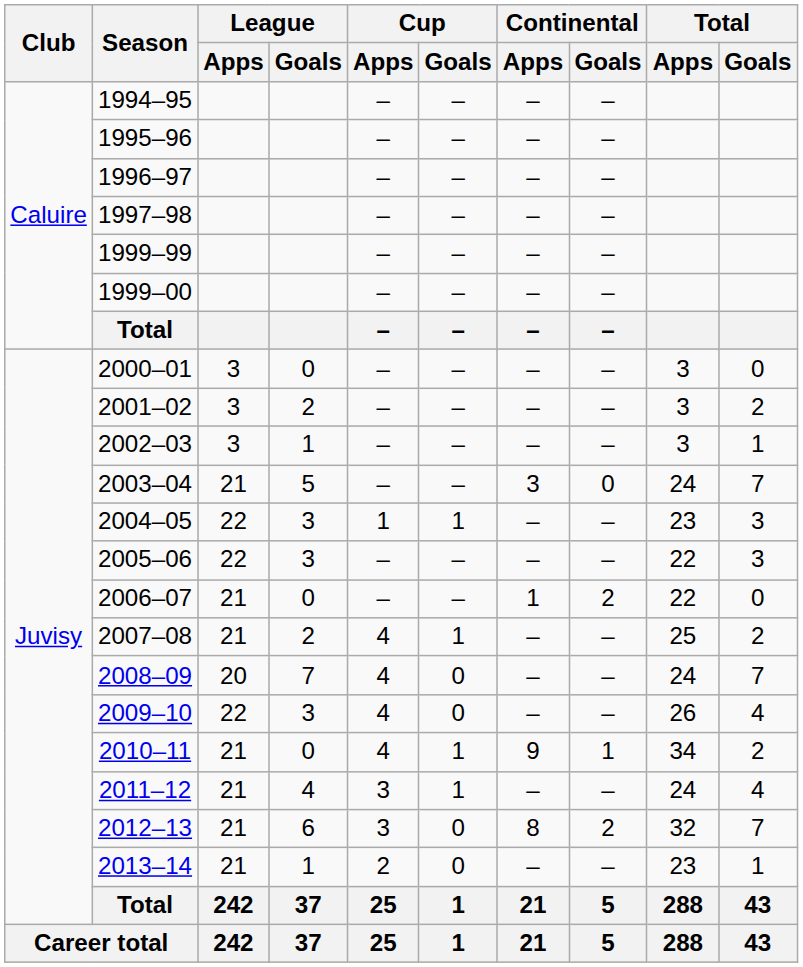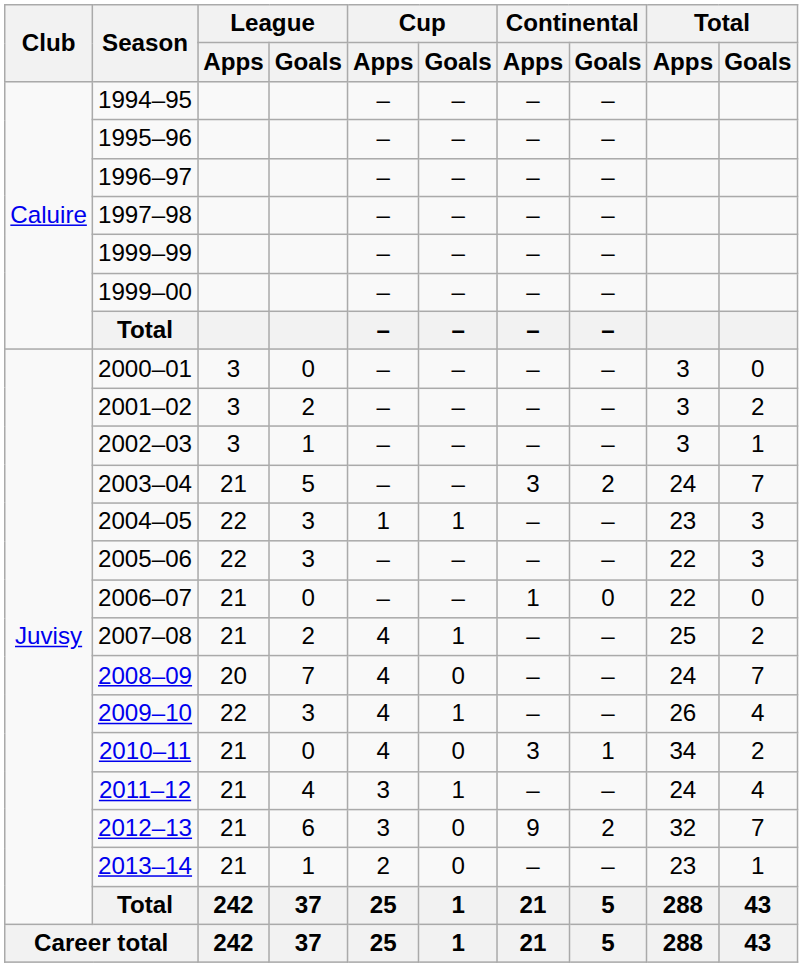 <table class="wikitable" style="text-align: center;">
 <tr>
 <th rowspan="2">Club</th>
 <th rowspan="2">Season</th>
 <th colspan="2">League</th>
 <th colspan="2">Cup</th>
 <th colspan="2">Continental</th>
 <th colspan="2">Total</th>
 </tr>
 <tr>
 <th>Apps</th>
 <th>Goals</th>
 <th>Apps</th>
 <th>Goals</th>
 <th>Apps</th>
 <th>Goals</th>
 <th>Apps</th>
 <th>Goals</th>
 </tr>
 <tr>
 <td rowspan="7"><a href='#'>Caluire</a></td>
 <td>1994–95</td>
 <td></td>
 <td></td>
 <td>–</td>
 <td>–</td>
 <td>–</td>
 <td>–</td>
 <td></td>
 <td></td>
 </tr>
 <tr>
 <td>1995–96</td>
 <td></td>
 <td></td>
 <td>–</td>
 <td>–</td>
 <td>–</td>
 <td>–</td>
 <td></td>
 <td></td>
 </tr>
 <tr>
 <td>1996–97</td>
 <td></td>
 <td></td>
 <td>–</td>
 <td>–</td>
 <td>–</td>
 <td>–</td>
 <td></td>
 <td></td>
 </tr>
 <tr>
 <td>1997–98</td>
 <td></td>
 <td></td>
 <td>–</td>
 <td>–</td>
 <td>–</td>
 <td>–</td>
 <td></td>
 <td></td>
 </tr>
 <tr>
 <td>1999–99</td>
 <td></td>
 <td></td>
 <td>–</td>
 <td>–</td>
 <td>–</td>
 <td>–</td>
 <td></td>
 <td></td>
 </tr>
 <tr>
 <td>1999–00</td>
 <td></td>
 <td></td>
 <td>–</td>
 <td>–</td>
 <td>–</td>
 <td>–</td>
 <td></td>
 <td></td>
 </tr>
 <tr>
 <th>Total</th>
 <th></th>
 <th></th>
 <th>–</th>
 <th>–</th>
 <th>–</th>
 <th>–</th>
 <th></th>
 <th></th>
 </tr>
 <tr>
 <td rowspan="15"><a href='#'>Juvisy</a></td>
 <td>2000–01</td>
 <td>3</td>
 <td>0</td>
 <td>–</td>
 <td>–</td>
 <td>–</td>
 <td>–</td>
 <td>3</td>
 <td>0</td>
 </tr>
 <tr>
 <td>2001–02</td>
 <td>3</td>
 <td>2</td>
 <td>–</td>
 <td>–</td>
 <td>–</td>
 <td>–</td>
 <td>3</td>
 <td>2</td>
 </tr>
 <tr>
 <td>2002–03</td>
 <td>3</td>
 <td>1</td>
 <td>–</td>
 <td>–</td>
 <td>–</td>
 <td>–</td>
 <td>3</td>
 <td>1</td>
 </tr>
 <tr>
 <td>2003–04</td>
 <td>21</td>
 <td>5</td>
 <td>–</td>
 <td>–</td>
 <td>3</td>
-<td>0</td>
+<td>2</td>
 <td>24</td>
 <td>7</td>
 </tr>
 <tr>
 <td>2004–05</td>
 <td>22</td>
 <td>3</td>
 <td>1</td>
 <td>1</td>
 <td>–</td>
 <td>–</td>
 <td>23</td>
 <td>3</td>
 </tr>
 <tr>
 <td>2005–06</td>
 <td>22</td>
 <td>3</td>
 <td>–</td>
 <td>–</td>
 <td>–</td>
 <td>–</td>
 <td>22</td>
 <td>3</td>
 </tr>
 <tr>
 <td>2006–07</td>
 <td>21</td>
 <td>0</td>
 <td>–</td>
 <td>–</td>
 <td>1</td>
-<td>2</td>
+<td>0</td>
 <td>22</td>
 <td>0</td>
 </tr>
 <tr>
 <td>2007–08</td>
 <td>21</td>
 <td>2</td>
 <td>4</td>
 <td>1</td>
 <td>–</td>
 <td>–</td>
 <td>25</td>
 <td>2</td>
 </tr>
 <tr>
 <td><a href='#'>2008–09</a></td>
 <td>20</td>
 <td>7</td>
 <td>4</td>
 <td>0</td>
 <td>–</td>
 <td>–</td>
 <td>24</td>
 <td>7</td>
 </tr>
 <tr>
 <td><a href='#'>2009–10</a></td>
 <td>22</td>
 <td>3</td>
 <td>4</td>
-<td>0</td>
+<td>1</td>
 <td>–</td>
 <td>–</td>
 <td>26</td>
 <td>4</td>
 </tr>
 <tr>
 <td><a href='#'>2010–11</a></td>
 <td>21</td>
 <td>0</td>
 <td>4</td>
-<td>1</td>
-<td>9</td>
+<td>0</td>
+<td>3</td>
 <td>1</td>
 <td>34</td>
 <td>2</td>
 </tr>
 <tr>
 <td><a href='#'>2011–12</a></td>
 <td>21</td>
 <td>4</td>
 <td>3</td>
 <td>1</td>
 <td>–</td>
 <td>–</td>
 <td>24</td>
 <td>4</td>
 </tr>
 <tr>
 <td><a href='#'>2012–13</a></td>
 <td>21</td>
 <td>6</td>
 <td>3</td>
 <td>0</td>
-<td>8</td>
+<td>9</td>
 <td>2</td>
 <td>32</td>
 <td>7</td>
 </tr>
 <tr>
 <td><a href='#'>2013–14</a></td>
 <td>21</td>
 <td>1</td>
 <td>2</td>
 <td>0</td>
 <td>–</td>
 <td>–</td>
 <td>23</td>
 <td>1</td>
 </tr>
 <tr>
 <th>Total</th>
 <th>242</th>
 <th>37</th>
 <th>25</th>
 <th>1</th>
 <th>21</th>
 <th>5</th>
 <th>288</th>
 <th>43</th>
 </tr>
 <tr>
 <th colspan="2">Career total</th>
 <th>242</th>
 <th>37</th>
 <th>25</th>
 <th>1</th>
 <th>21</th>
 <th>5</th>
 <th>288</th>
 <th>43</th>
 </tr>
 </table>
